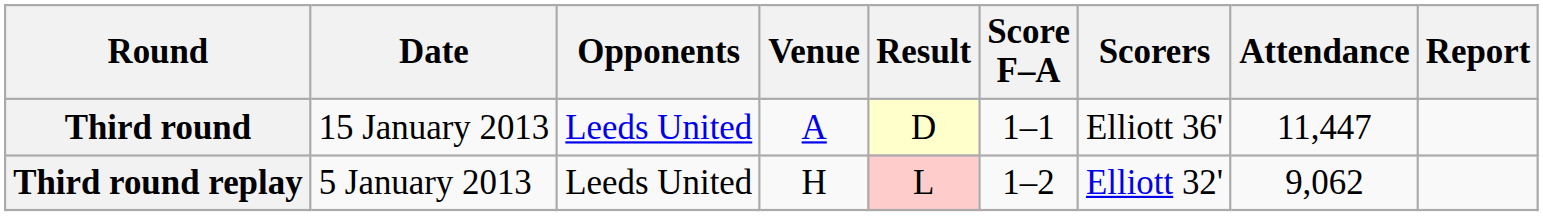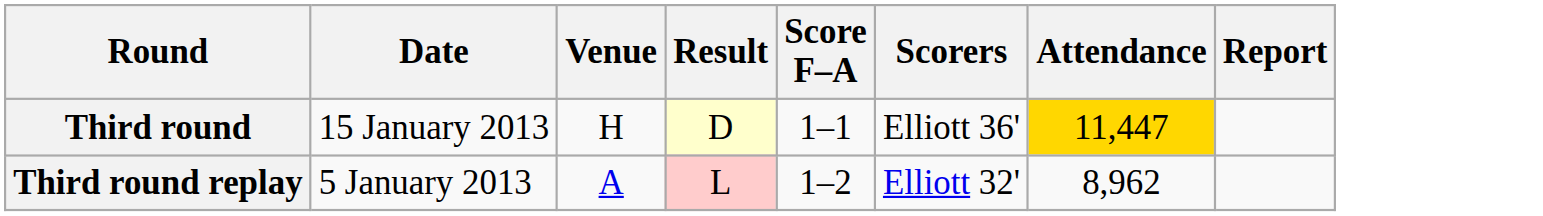 <table class="wikitable plainrowheaders" style="text-align:center">
 <tr>
 <th scope="col">Round</th>
 <th scope="col">Date</th>
-<th scope="col">Opponents</th>
 <th scope="col">Venue</th>
 <th scope="col">Result</th>
 <th scope="col">Score<br>F–A</th>
 <th scope="col">Scorers</th>
 <th scope="col">Attendance</th>
 <th scope="col">Report</th>
 </tr>
 <tr>
 <th scope="row">Third round</th>
 <td align="left">15 January 2013</td>
-<td align="left"><a href='#'>Leeds United</a></td>
-<td><a href='#'>A</a></td>
+<td>H</td>
 <td style="background:#ffc">D</td>
 <td>1–1</td>
 <td align="left">Elliott 36'</td>
-<td>11,447</td>
+<td style="background: gold;">11,447</td>
 <td></td>
 </tr>
 <tr>
 <th scope="row">Third round replay</th>
 <td align="left">5 January 2013</td>
-<td align="left">Leeds United</td>
-<td>H</td>
+<td><a href='#'>A</a></td>
 <td style="background:#fcc">L</td>
 <td>1–2</td>
 <td align="left"><a href='#'>Elliott</a> 32'</td>
-<td>9,062</td>
+<td>8,962</td>
 <td></td>
 </tr>
 </table>
